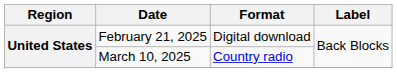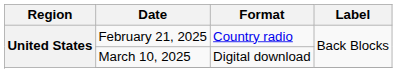 <table class="wikitable plainrowheaders">
 <tr>
 <th scope="col">Region</th>
 <th scope="col">Date</th>
 <th scope="col">Format</th>
 <th scope="col">Label</th>
 </tr>
 <tr>
 <th scope="row" rowspan="6">United States</th>
 <td>February 21, 2025</td>
-<td>Digital download</td>
+<td><a href='#'>Country radio</a></td>
 <td rowspan="2">Back Blocks</td>
 </tr>
 <tr>
 <td>March 10, 2025</td>
-<td><a href='#'>Country radio</a></td>
+<td>Digital download</td>
 </tr>
 <tr>
 </tr>
 </table>
